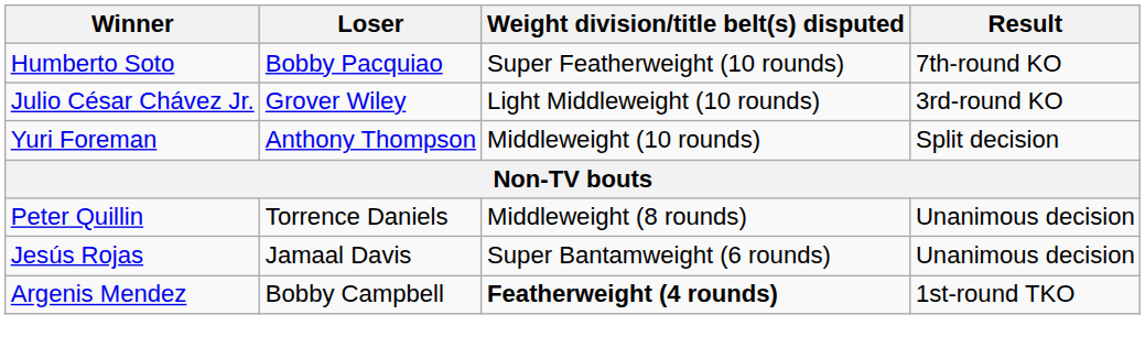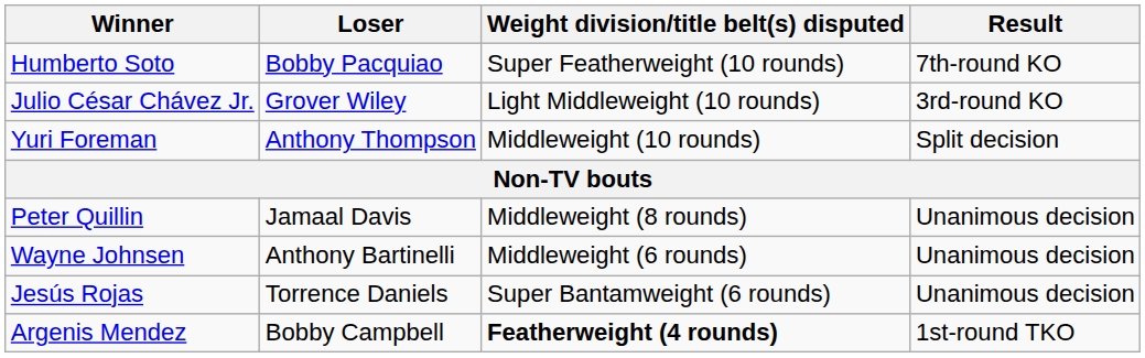 <table class=wikitable>
 <tr>
 <th>Winner</th>
 <th>Loser</th>
 <th>Weight division/title belt(s) disputed</th>
 <th>Result</th>
 </tr>
 <tr>
 <td> <a href='#'>Humberto Soto</a></td>
 <td> <a href='#'>Bobby Pacquiao</a></td>
 <td>Super Featherweight (10 rounds)</td>
 <td>7th-round KO</td>
 </tr>
 <tr>
 <td> <a href='#'>Julio César Chávez Jr.</a></td>
 <td> <a href='#'>Grover Wiley</a></td>
 <td>Light Middleweight (10 rounds)</td>
 <td>3rd-round KO</td>
 </tr>
 <tr>
 <td> <a href='#'>Yuri Foreman</a></td>
 <td> <a href='#'>Anthony Thompson</a></td>
 <td>Middleweight (10 rounds)</td>
 <td>Split decision</td>
 </tr>
 <tr>
 <th colspan=4>Non-TV bouts</th>
 </tr>
 <tr>
 <td> <a href='#'>Peter Quillin</a></td>
-<td> Torrence Daniels</td>
+<td> Jamaal Davis</td>
 <td>Middleweight (8 rounds)</td>
 <td>Unanimous decision</td>
 </tr>
 <tr>
+<td> <a href='#'>Wayne Johnsen</a></td>
+<td> Anthony Bartinelli</td>
+<td>Middleweight (6 rounds)</td>
+<td>Unanimous decision</td>
+</tr>
+<tr>
 <td> <a href='#'>Jesús Rojas</a></td>
-<td> Jamaal Davis</td>
+<td> Torrence Daniels</td>
 <td>Super Bantamweight (6 rounds)</td>
 <td>Unanimous decision</td>
 </tr>
 <tr>
 <td> <a href='#'>Argenis Mendez</a></td>
 <td> Bobby Campbell</td>
 <td><strong>Featherweight (4 rounds)</strong></td>
 <td>1st-round TKO</td>
 </tr>
 </table>
